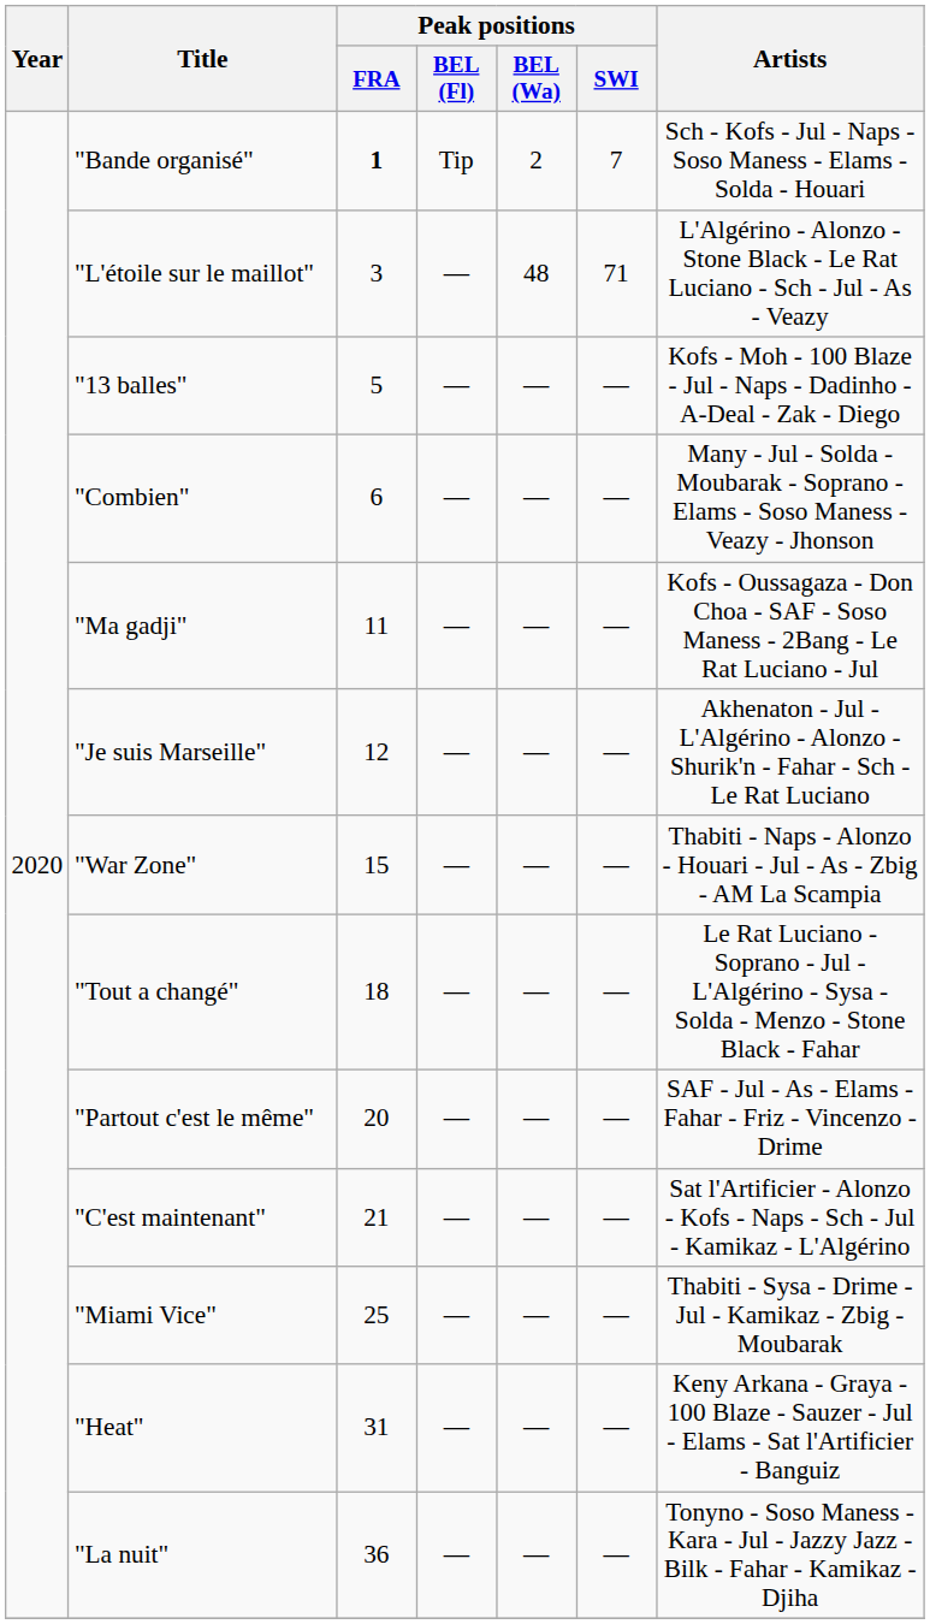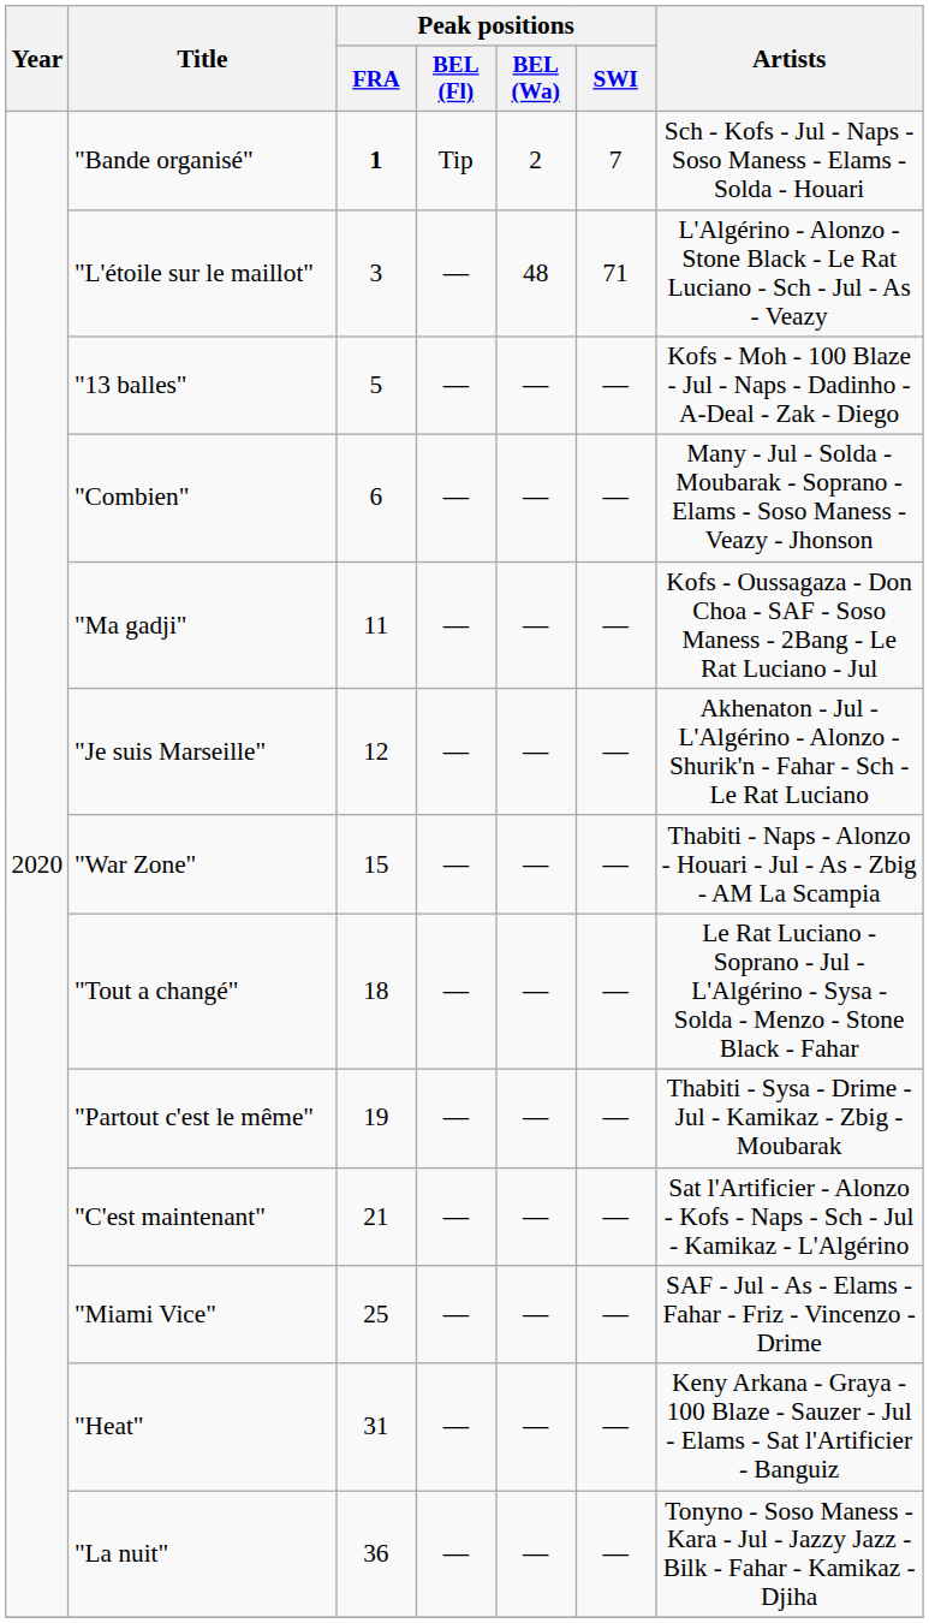 <table class="wikitable">
 <tr>
 <th align="center" rowspan="2" width="10">Year</th>
 <th align="center" rowspan="2" width="160">Title</th>
 <th align="center" colspan="4" width="20">Peak positions</th>
 <th align="center" rowspan="2" width="160">Artists</th>
 </tr>
 <tr>
 <th scope="col" style="width:3em;font-size:90%;"><a href='#'>FRA</a><br></th>
 <th scope="col" style="width:3em;font-size:90%;"><a href='#'>BEL<br>(Fl)</a><br></th>
 <th scope="col" style="width:3em;font-size:90%;"><a href='#'>BEL<br>(Wa)</a><br></th>
 <th scope="col" style="width:3em;font-size:90%;"><a href='#'>SWI</a><br></th>
 </tr>
 <tr>
 <td style="text-align:center;" rowspan="13">2020</td>
 <td>"Bande organisé"</td>
 <td style="text-align:center;"><strong>1</strong></td>
 <td style="text-align:center;">Tip</td>
 <td style="text-align:center;">2</td>
 <td style="text-align:center;">7</td>
 <td style="text-align:center;">Sch - Kofs - Jul - Naps - Soso Maness - Elams - Solda - Houari</td>
 </tr>
 <tr>
 <td>"L'étoile sur le maillot"</td>
 <td style="text-align:center;">3</td>
 <td style="text-align:center;">—</td>
 <td style="text-align:center;">48</td>
 <td style="text-align:center;">71</td>
 <td style="text-align:center;">L'Algérino - Alonzo - Stone Black - Le Rat Luciano - Sch - Jul - As - Veazy</td>
 </tr>
 <tr>
 <td>"13 balles"</td>
 <td style="text-align:center;">5</td>
 <td style="text-align:center;">—</td>
 <td style="text-align:center;">—</td>
 <td style="text-align:center;">—</td>
 <td style="text-align:center;">Kofs - Moh - 100 Blaze - Jul - Naps - Dadinho - A-Deal - Zak - Diego</td>
 </tr>
 <tr>
 <td>"Combien"</td>
 <td style="text-align:center;">6</td>
 <td style="text-align:center;">—</td>
 <td style="text-align:center;">—</td>
 <td style="text-align:center;">—</td>
 <td style="text-align:center;">Many - Jul - Solda - Moubarak - Soprano - Elams - Soso Maness - Veazy - Jhonson</td>
 </tr>
 <tr>
 <td>"Ma gadji"</td>
 <td style="text-align:center;">11</td>
 <td style="text-align:center;">—</td>
 <td style="text-align:center;">—</td>
 <td style="text-align:center;">—</td>
 <td style="text-align:center;">Kofs - Oussagaza - Don Choa - SAF - Soso Maness - 2Bang - Le Rat Luciano - Jul</td>
 </tr>
 <tr>
 <td>"Je suis Marseille"</td>
 <td style="text-align:center;">12</td>
 <td style="text-align:center;">—</td>
 <td style="text-align:center;">—</td>
 <td style="text-align:center;">—</td>
 <td style="text-align:center;">Akhenaton - Jul - L'Algérino - Alonzo - Shurik'n - Fahar - Sch - Le Rat Luciano</td>
 </tr>
 <tr>
 <td>"War Zone"</td>
 <td style="text-align:center;">15</td>
 <td style="text-align:center;">—</td>
 <td style="text-align:center;">—</td>
 <td style="text-align:center;">—</td>
 <td style="text-align:center;">Thabiti - Naps - Alonzo - Houari - Jul - As - Zbig - AM La Scampia</td>
 </tr>
 <tr>
 <td>"Tout a changé"</td>
 <td style="text-align:center;">18</td>
 <td style="text-align:center;">—</td>
 <td style="text-align:center;">—</td>
 <td style="text-align:center;">—</td>
 <td style="text-align:center;">Le Rat Luciano - Soprano - Jul - L'Algérino - Sysa - Solda - Menzo - Stone Black - Fahar</td>
 </tr>
 <tr>
 <td>"Partout c'est le même"</td>
-<td style="text-align:center;">20</td>
+<td style="text-align:center;">19</td>
 <td style="text-align:center;">—</td>
 <td style="text-align:center;">—</td>
 <td style="text-align:center;">—</td>
-<td style="text-align:center;">SAF - Jul - As - Elams - Fahar - Friz - Vincenzo - Drime</td>
+<td style="text-align:center;">Thabiti - Sysa - Drime - Jul - Kamikaz - Zbig - Moubarak</td>
 </tr>
 <tr>
 <td>"C'est maintenant"</td>
 <td style="text-align:center;">21</td>
 <td style="text-align:center;">—</td>
 <td style="text-align:center;">—</td>
 <td style="text-align:center;">—</td>
 <td style="text-align:center;">Sat l'Artificier - Alonzo - Kofs - Naps - Sch - Jul - Kamikaz - L'Algérino</td>
 </tr>
 <tr>
 <td>"Miami Vice"</td>
 <td style="text-align:center;">25</td>
 <td style="text-align:center;">—</td>
 <td style="text-align:center;">—</td>
 <td style="text-align:center;">—</td>
-<td style="text-align:center;">Thabiti - Sysa - Drime - Jul - Kamikaz - Zbig - Moubarak</td>
+<td style="text-align:center;">SAF - Jul - As - Elams - Fahar - Friz - Vincenzo - Drime</td>
 </tr>
 <tr>
 <td>"Heat"</td>
 <td style="text-align:center;">31</td>
 <td style="text-align:center;">—</td>
 <td style="text-align:center;">—</td>
 <td style="text-align:center;">—</td>
 <td style="text-align:center;">Keny Arkana - Graya - 100 Blaze - Sauzer - Jul - Elams - Sat l'Artificier - Banguiz</td>
 </tr>
 <tr>
 <td>"La nuit"</td>
 <td style="text-align:center;">36</td>
 <td style="text-align:center;">—</td>
 <td style="text-align:center;">—</td>
 <td style="text-align:center;">—</td>
 <td style="text-align:center;">Tonyno - Soso Maness - Kara - Jul - Jazzy Jazz - Bilk - Fahar - Kamikaz - Djiha</td>
 </tr>
 <tr>
 </tr>
 </table>
